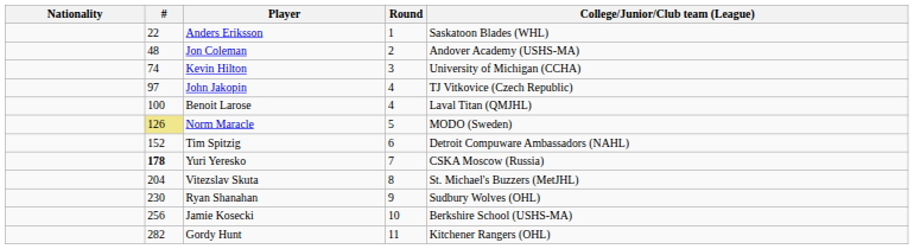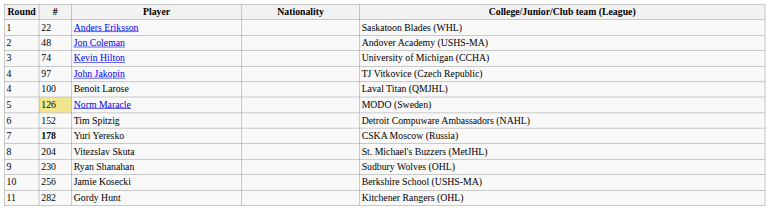 <table class="wikitable">
 <tr align="center">
-<th bgcolor="#DDDDFF" width="14.5%">Nationality</th>
+<th bgcolor="#DDDDFF" width="4.0%">Round</th>
 <th bgcolor="#DDDDFF" width="4.0%">#</th>
 <th bgcolor="#DDDDFF" width="21.0%">Player</th>
-<th bgcolor="#DDDDFF" width="4.0%">Round</th>
+<th bgcolor="#DDDDFF" width="14.5%">Nationality</th>
 <th bgcolor="#DDDDFF" width="50.0%">College/Junior/Club team (League)</th>
 </tr>
 <tr>
-<td></td>
+<td>1</td>
 <td>22</td>
 <td><a href='#'>Anders Eriksson</a></td>
-<td>1</td>
+<td></td>
 <td>Saskatoon Blades (WHL)</td>
 </tr>
 <tr>
-<td></td>
+<td>2</td>
 <td>48</td>
 <td><a href='#'>Jon Coleman</a></td>
-<td>2</td>
+<td></td>
 <td>Andover Academy (USHS-MA)</td>
 </tr>
 <tr>
-<td></td>
+<td>3</td>
 <td>74</td>
 <td><a href='#'>Kevin Hilton</a></td>
-<td>3</td>
+<td></td>
 <td>University of Michigan (CCHA)</td>
 </tr>
 <tr>
-<td></td>
+<td>4</td>
 <td>97</td>
 <td><a href='#'>John Jakopin</a></td>
-<td>4</td>
+<td></td>
 <td>TJ Vitkovice (Czech Republic)</td>
 </tr>
 <tr>
-<td></td>
+<td>4</td>
 <td>100</td>
 <td>Benoit Larose</td>
-<td>4</td>
+<td></td>
 <td>Laval Titan (QMJHL)</td>
 </tr>
 <tr>
-<td></td>
+<td>5</td>
 <td style="background: khaki;">126</td>
 <td><a href='#'>Norm Maracle</a></td>
-<td>5</td>
+<td></td>
 <td>MODO (Sweden)</td>
 </tr>
 <tr>
-<td></td>
+<td>6</td>
 <td>152</td>
 <td>Tim Spitzig</td>
-<td>6</td>
+<td></td>
 <td>Detroit Compuware Ambassadors (NAHL)</td>
 </tr>
 <tr>
-<td></td>
+<td>7</td>
 <td><strong>178</strong></td>
 <td>Yuri Yeresko</td>
-<td>7</td>
+<td></td>
 <td>CSKA Moscow (Russia)</td>
 </tr>
 <tr>
-<td></td>
+<td>8</td>
 <td>204</td>
 <td>Vitezslav Skuta</td>
-<td>8</td>
+<td></td>
 <td>St. Michael's Buzzers (MetJHL)</td>
 </tr>
 <tr>
-<td></td>
+<td>9</td>
 <td>230</td>
 <td>Ryan Shanahan</td>
-<td>9</td>
+<td></td>
 <td>Sudbury Wolves (OHL)</td>
 </tr>
 <tr>
-<td></td>
+<td>10</td>
 <td>256</td>
 <td>Jamie Kosecki</td>
-<td>10</td>
+<td></td>
 <td>Berkshire School (USHS-MA)</td>
 </tr>
 <tr>
-<td></td>
+<td>11</td>
 <td>282</td>
 <td>Gordy Hunt</td>
-<td>11</td>
+<td></td>
 <td>Kitchener Rangers (OHL)</td>
 </tr>
 </table>
